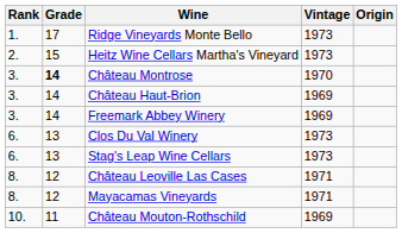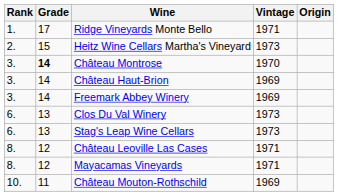 <table class="wikitable">
 <tr>
 <th>Rank</th>
 <th>Grade</th>
 <th>Wine</th>
 <th>Vintage</th>
 <th>Origin</th>
 </tr>
 <tr>
 <td>1.</td>
 <td>17</td>
 <td><a href='#'>Ridge Vineyards</a> Monte Bello</td>
-<td>1973</td>
+<td>1971</td>
 <td></td>
 </tr>
 <tr>
 <td>2.</td>
 <td>15</td>
 <td><a href='#'>Heitz Wine Cellars</a> Martha's Vineyard</td>
 <td>1973</td>
 <td></td>
 </tr>
 <tr>
 <td>3.</td>
 <td><strong>14</strong></td>
 <td><a href='#'>Château Montrose</a></td>
 <td>1970</td>
 <td></td>
 </tr>
 <tr>
 <td>3.</td>
 <td>14</td>
 <td><a href='#'>Château Haut-Brion</a></td>
 <td>1969</td>
 <td></td>
 </tr>
 <tr>
 <td>3.</td>
 <td>14</td>
 <td><a href='#'>Freemark Abbey Winery</a></td>
 <td>1969</td>
 <td></td>
 </tr>
 <tr>
 <td>6.</td>
 <td>13</td>
 <td><a href='#'>Clos Du Val Winery</a></td>
 <td>1973</td>
 <td></td>
 </tr>
 <tr>
 <td>6.</td>
 <td>13</td>
 <td><a href='#'>Stag's Leap Wine Cellars</a></td>
 <td>1973</td>
 <td></td>
 </tr>
 <tr>
 <td>8.</td>
 <td>12</td>
 <td><a href='#'>Château Leoville Las Cases</a></td>
 <td>1971</td>
 <td></td>
 </tr>
 <tr>
 <td>8.</td>
 <td>12</td>
 <td><a href='#'>Mayacamas Vineyards</a></td>
 <td>1971</td>
 <td></td>
 </tr>
 <tr>
 <td>10.</td>
 <td>11</td>
 <td><a href='#'>Château Mouton-Rothschild</a></td>
 <td>1969</td>
 <td></td>
 </tr>
 </table>
